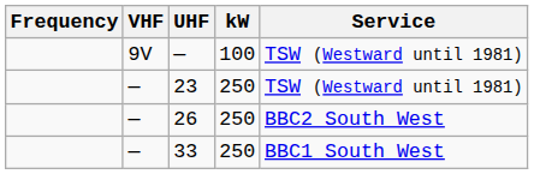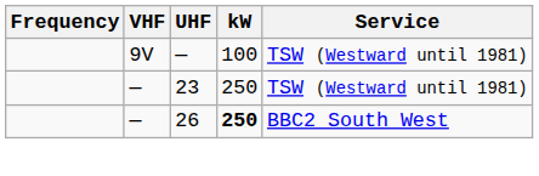 <table class="wikitable sortable">
 <tr>
 <th>Frequency</th>
 <th>VHF</th>
 <th>UHF</th>
 <th>kW</th>
 <th>Service</th>
 </tr>
 <tr>
 <td></td>
 <td>9V</td>
 <td>—</td>
 <td>100</td>
 <td><a href='#'>TSW</a> <small>(<a href='#'>Westward</a> until 1981)</small></td>
 </tr>
 <tr>
 <td></td>
 <td>—</td>
 <td>23</td>
 <td>250</td>
 <td><a href='#'>TSW</a> <small>(<a href='#'>Westward</a> until 1981)</small></td>
 </tr>
 <tr>
 <td></td>
 <td>—</td>
 <td>26</td>
-<td>250</td>
+<td><strong>250</strong></td>
 <td><a href='#'>BBC2 South West</a></td>
 </tr>
-<tr>
-<td></td>
-<td>—</td>
-<td>33</td>
-<td>250</td>
-<td><a href='#'>BBC1 South West</a></td>
-</tr>
 </table>
